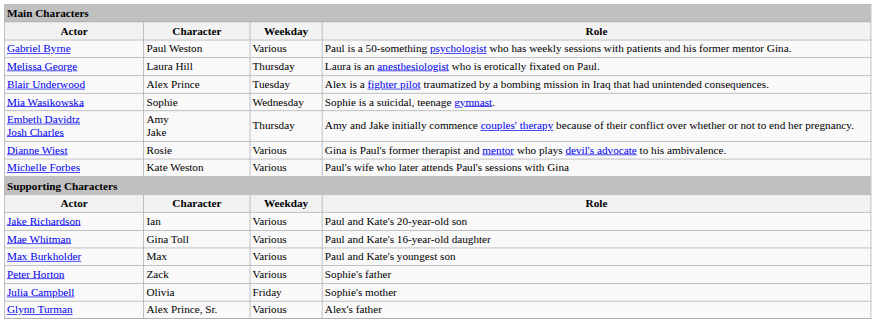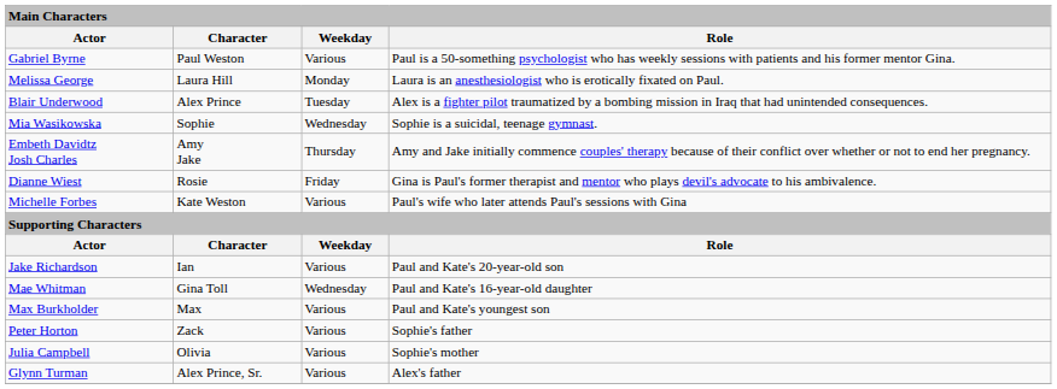 <table class="wikitable" width="98%">
 <tr>
 <th style="background-color: silver; color: #000000; text-align:left;" colspan="5">Main Characters</th>
 </tr>
 <tr>
 <th style="width:12em;">Actor</th>
 <th style="width:9em;">Character</th>
 <th style="width:6em;">Weekday</th>
 <th>Role</th>
 </tr>
 <tr>
 <td><a href='#'>Gabriel Byrne</a></td>
 <td>Paul Weston</td>
 <td>Various</td>
 <td>Paul is a 50-something <a href='#'>psychologist</a> who has weekly sessions with patients and his former mentor Gina.</td>
 </tr>
 <tr>
 <td><a href='#'>Melissa George</a></td>
 <td>Laura Hill</td>
-<td>Thursday</td>
+<td>Monday</td>
 <td>Laura is an <a href='#'>anesthesiologist</a> who is erotically fixated on Paul.</td>
 </tr>
 <tr>
 <td><a href='#'>Blair Underwood</a></td>
 <td>Alex Prince</td>
 <td>Tuesday</td>
 <td>Alex is a <a href='#'>fighter pilot</a> traumatized by a bombing mission in Iraq that had unintended consequences.</td>
 </tr>
 <tr>
 <td><a href='#'>Mia Wasikowska</a></td>
 <td>Sophie</td>
 <td>Wednesday</td>
 <td>Sophie is a suicidal, teenage <a href='#'>gymnast</a>.</td>
 </tr>
 <tr>
 <td><a href='#'>Embeth Davidtz</a><br><a href='#'>Josh Charles</a></td>
 <td>Amy<br>Jake</td>
 <td>Thursday</td>
 <td>Amy and Jake initially commence <a href='#'>couples' therapy</a> because of their conflict over whether or not to end her pregnancy.</td>
 </tr>
 <tr>
 <td><a href='#'>Dianne Wiest</a></td>
 <td>Rosie</td>
-<td>Various</td>
+<td>Friday</td>
 <td>Gina is Paul's former therapist and <a href='#'>mentor</a> who plays <a href='#'>devil's advocate</a> to his ambivalence.</td>
 </tr>
 <tr>
 <td><a href='#'>Michelle Forbes</a></td>
 <td>Kate Weston</td>
 <td>Various</td>
 <td>Paul's wife who later attends Paul's sessions with Gina</td>
 </tr>
 <tr>
 <th style="background-color: silver; color: #000000; text-align:left;" colspan="5">Supporting Characters</th>
 </tr>
 <tr>
 <th style="width:12em;">Actor</th>
 <th style="width:9em;">Character</th>
 <th style="width:6em;">Weekday</th>
 <th>Role</th>
 </tr>
 <tr>
 <td><a href='#'>Jake Richardson</a></td>
 <td>Ian</td>
 <td>Various</td>
 <td>Paul and Kate's 20-year-old son</td>
 </tr>
 <tr>
 <td><a href='#'>Mae Whitman</a></td>
 <td>Gina Toll</td>
-<td>Various</td>
+<td>Wednesday</td>
 <td>Paul and Kate's 16-year-old daughter</td>
 </tr>
 <tr>
 <td><a href='#'>Max Burkholder</a></td>
 <td>Max</td>
 <td>Various</td>
 <td>Paul and Kate's youngest son</td>
 </tr>
 <tr>
 <td><a href='#'>Peter Horton</a></td>
 <td>Zack</td>
 <td>Various</td>
 <td>Sophie's father</td>
 </tr>
 <tr>
 <td><a href='#'>Julia Campbell</a></td>
 <td>Olivia</td>
-<td>Friday</td>
+<td>Various</td>
 <td>Sophie's mother</td>
 </tr>
 <tr>
 <td><a href='#'>Glynn Turman</a></td>
 <td>Alex Prince, Sr.</td>
 <td>Various</td>
 <td>Alex's father</td>
 </tr>
 <tr>
 </tr>
 </table>
